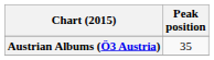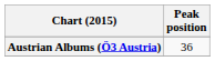 <table class="wikitable sortable plainrowheaders" style="text-align:center">
 <tr>
 <th scope="col">Chart (2015)</th>
 <th scope="col">Peak<br> position</th>
 </tr>
 <tr>
 </tr>
 <tr>
 <th scope="row">Austrian Albums (<a href='#'>Ö3 Austria</a>)</th>
-<td>35</td>
+<td>36</td>
 </tr>
 <tr>
 </tr>
 <tr>
 </tr>
 <tr>
 </tr>
 <tr>
 </tr>
 <tr>
 </tr>
 <tr>
 </tr>
 <tr>
 </tr>
 <tr>
 </tr>
 <tr>
 </tr>
 <tr>
 </tr>
 <tr>
 </tr>
 <tr>
 </tr>
 <tr>
 </tr>
 </table>
